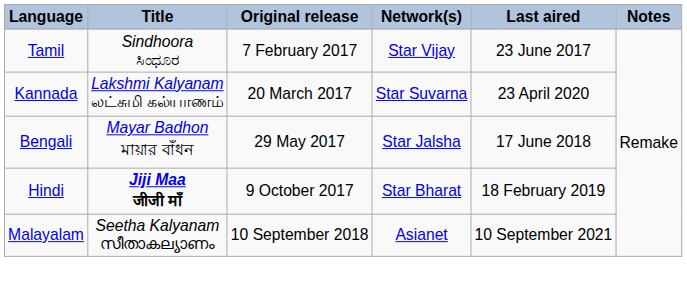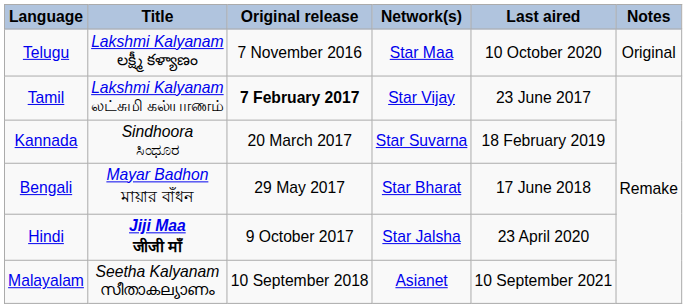 <table class="wikitable" style="text-align:center;">
 <tr>
 <th style="background: LightSteelBlue;">Language</th>
 <th style="background: LightSteelBlue;">Title</th>
 <th style="background: LightSteelBlue;">Original release</th>
 <th style="background: LightSteelBlue;">Network(s)</th>
 <th style="background: LightSteelBlue;">Last aired</th>
 <th style="background: LightSteelBlue;">Notes</th>
 </tr>
 <tr>
+<td><a href='#'>Telugu</a></td>
+<td><em><a href='#'>Lakshmi Kalyanam</a></em> <br> లక్ష్మీ కళ్యాణం</td>
+<td>7 November 2016</td>
+<td><a href='#'>Star Maa</a></td>
+<td>10 October 2020</td>
+<td>Original</td>
+</tr>
+<tr>
 <td><a href='#'>Tamil</a></td>
-<td><em>Sindhoora</em> <br> ಸಿಂಧೂರ</td>
-<td>7 February 2017</td>
+<td><em><a href='#'>Lakshmi Kalyanam</a></em> <br> லட்சுமி கல்யாணம்</td>
+<td><strong>7 February 2017</strong></td>
 <td><a href='#'>Star Vijay</a></td>
 <td>23 June 2017</td>
 <td rowspan="5">Remake</td>
 </tr>
 <tr>
 <td><a href='#'>Kannada</a></td>
-<td><em><a href='#'>Lakshmi Kalyanam</a></em> <br> லட்சுமி கல்யாணம்</td>
+<td><em>Sindhoora</em> <br> ಸಿಂಧೂರ</td>
 <td>20 March 2017</td>
 <td><a href='#'>Star Suvarna</a></td>
-<td>23 April 2020</td>
+<td>18 February 2019</td>
 </tr>
 <tr>
 <td><a href='#'>Bengali</a></td>
 <td><em><a href='#'>Mayar Badhon</a></em> <br> মায়ার বাঁধন</td>
 <td>29 May 2017</td>
-<td><a href='#'>Star Jalsha</a></td>
+<td><a href='#'>Star Bharat</a></td>
 <td>17 June 2018</td>
 </tr>
 <tr>
 <td><a href='#'>Hindi</a></td>
 <td><strong><em><a href='#'>Jiji Maa</a></em> <br> जीजी माँ</strong></td>
 <td>9 October 2017</td>
-<td><a href='#'>Star Bharat</a></td>
-<td>18 February 2019</td>
+<td><a href='#'>Star Jalsha</a></td>
+<td>23 April 2020</td>
 </tr>
 <tr>
 <td><a href='#'>Malayalam</a></td>
 <td><em>Seetha Kalyanam</em> <br> സീതാകല്യാണം</td>
 <td>10 September 2018</td>
 <td><a href='#'>Asianet</a></td>
 <td>10 September 2021</td>
 </tr>
 </table>
